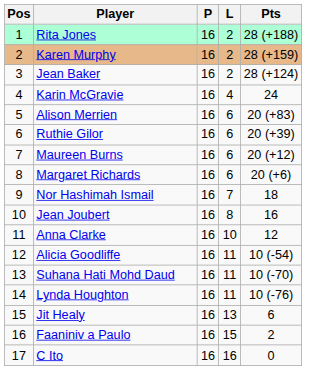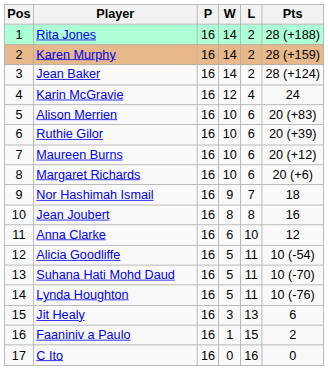 <table class="wikitable" style="font-size: 100%">
 <tr>
 <th width=20>Pos</th>
 <th width=200>Player</th>
 <th width=20>P</th>
+<th width=20>W</th>
 <th width=20>L</th>
 <th width=70>Pts</th>
 </tr>
 <tr align=center style="background: #ADFFD6;">
 <td>1</td>
 <td align="left"> <a href='#'>Rita Jones</a></td>
 <td>16</td>
+<td>14</td>
 <td>2</td>
 <td>28 (+188)</td>
 </tr>
 <tr align=center style="background: #E6B88A;">
 <td>2</td>
 <td align="left"> <a href='#'>Karen Murphy</a></td>
 <td>16</td>
+<td>14</td>
 <td>2</td>
 <td>28 (+159)</td>
 </tr>
 <tr align=center>
 <td>3</td>
 <td align="left"> <a href='#'>Jean Baker</a></td>
 <td>16</td>
+<td>14</td>
 <td>2</td>
 <td>28 (+124)</td>
 </tr>
 <tr align=center>
 <td>4</td>
 <td align="left"> <a href='#'>Karin McGravie</a></td>
 <td>16</td>
+<td>12</td>
 <td>4</td>
 <td>24</td>
 </tr>
 <tr align=center>
 <td>5</td>
 <td align="left"> <a href='#'>Alison Merrien</a></td>
 <td>16</td>
+<td>10</td>
 <td>6</td>
 <td>20 (+83)</td>
 </tr>
 <tr align=center>
 <td>6</td>
 <td align="left"> <a href='#'>Ruthie Gilor</a></td>
 <td>16</td>
+<td>10</td>
 <td>6</td>
 <td>20 (+39)</td>
 </tr>
 <tr align=center>
 <td>7</td>
 <td align="left"> <a href='#'>Maureen Burns</a></td>
 <td>16</td>
+<td>10</td>
 <td>6</td>
 <td>20 (+12)</td>
 </tr>
 <tr align=center>
 <td>8</td>
 <td align="left"> <a href='#'>Margaret Richards</a></td>
 <td>16</td>
+<td>10</td>
 <td>6</td>
 <td>20 (+6)</td>
 </tr>
 <tr align=center>
 <td>9</td>
 <td align="left"> <a href='#'>Nor Hashimah Ismail</a></td>
 <td>16</td>
+<td>9</td>
 <td>7</td>
 <td>18</td>
 </tr>
 <tr align=center>
 <td>10</td>
 <td align="left"> <a href='#'>Jean Joubert</a></td>
 <td>16</td>
 <td>8</td>
+<td>8</td>
 <td>16</td>
 </tr>
 <tr align=center>
 <td>11</td>
 <td align="left"> <a href='#'>Anna Clarke</a></td>
 <td>16</td>
+<td>6</td>
 <td>10</td>
 <td>12</td>
 </tr>
 <tr align=center>
 <td>12</td>
 <td align="left"> <a href='#'>Alicia Goodliffe</a></td>
 <td>16</td>
+<td>5</td>
 <td>11</td>
 <td>10 (-54)</td>
 </tr>
 <tr align=center>
 <td>13</td>
 <td align="left"> <a href='#'>Suhana Hati Mohd Daud</a></td>
 <td>16</td>
+<td>5</td>
 <td>11</td>
 <td>10 (-70)</td>
 </tr>
 <tr align=center>
 <td>14</td>
 <td align="left"> <a href='#'>Lynda Houghton</a></td>
 <td>16</td>
+<td>5</td>
 <td>11</td>
 <td>10 (-76)</td>
 </tr>
 <tr align=center>
 <td>15</td>
 <td align="left"> <a href='#'>Jit Healy</a></td>
 <td>16</td>
+<td>3</td>
 <td>13</td>
 <td>6</td>
 </tr>
 <tr align=center>
 <td>16</td>
 <td align="left"> <a href='#'>Faaniniv a Paulo</a></td>
 <td>16</td>
+<td>1</td>
 <td>15</td>
 <td>2</td>
 </tr>
 <tr align=center>
 <td>17</td>
 <td align="left"> <a href='#'>C Ito</a></td>
 <td>16</td>
+<td>0</td>
 <td>16</td>
 <td>0</td>
 </tr>
 </table>
